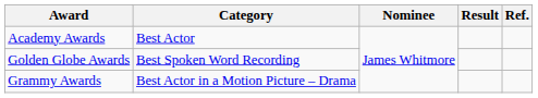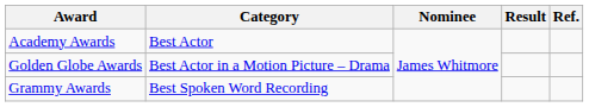 <table class="wikitable plainrowheaders">
 <tr>
 <th>Award</th>
 <th>Category</th>
 <th>Nominee</th>
 <th>Result</th>
 <th>Ref.</th>
 </tr>
 <tr>
 <td><a href='#'>Academy Awards</a></td>
 <td><a href='#'>Best Actor</a></td>
 <td rowspan="3"><a href='#'>James Whitmore</a></td>
 <td></td>
 <td align="center"></td>
 </tr>
 <tr>
 <td><a href='#'>Golden Globe Awards</a></td>
-<td><a href='#'>Best Spoken Word Recording</a></td>
+<td><a href='#'>Best Actor in a Motion Picture – Drama</a></td>
 <td></td>
 <td align="center"></td>
 </tr>
 <tr>
 <td><a href='#'>Grammy Awards</a></td>
-<td><a href='#'>Best Actor in a Motion Picture – Drama</a></td>
+<td><a href='#'>Best Spoken Word Recording</a></td>
 <td></td>
 <td align="center"></td>
 </tr>
 </table>
